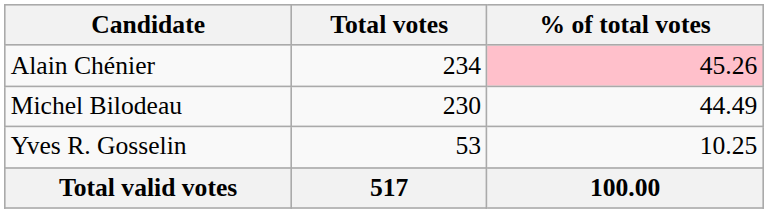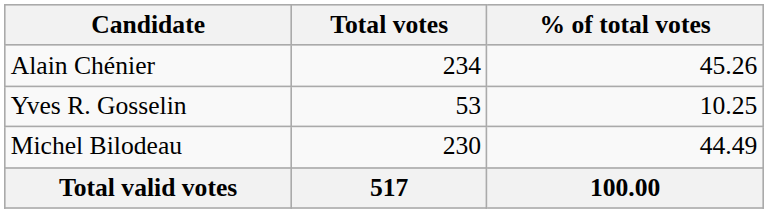 <table class="wikitable" width="475">
 <tr>
 <th align="left">Candidate</th>
 <th align="right">Total votes</th>
 <th align="right">% of total votes</th>
 </tr>
 <tr>
 <td align="left">Alain Chénier</td>
 <td align="right">234</td>
-<td align="right" style="background: pink;">45.26</td>
+<td align="right">45.26</td>
+</tr>
+<tr>
+<td align="left">Yves R. Gosselin</td>
+<td align="right">53</td>
+<td align="right">10.25</td>
 </tr>
 <tr>
 <td align="left">Michel Bilodeau</td>
 <td align="right">230</td>
 <td align="right">44.49</td>
-</tr>
-<tr>
-<td align="left">Yves R. Gosselin</td>
-<td align="right">53</td>
-<td align="right">10.25</td>
 </tr>
 <tr bgcolor="#EEEEEE">
 <th align="left">Total valid votes</th>
 <th align="right"><strong>517</strong></th>
 <th align="right"><strong>100.00</strong></th>
 </tr>
 </table>
